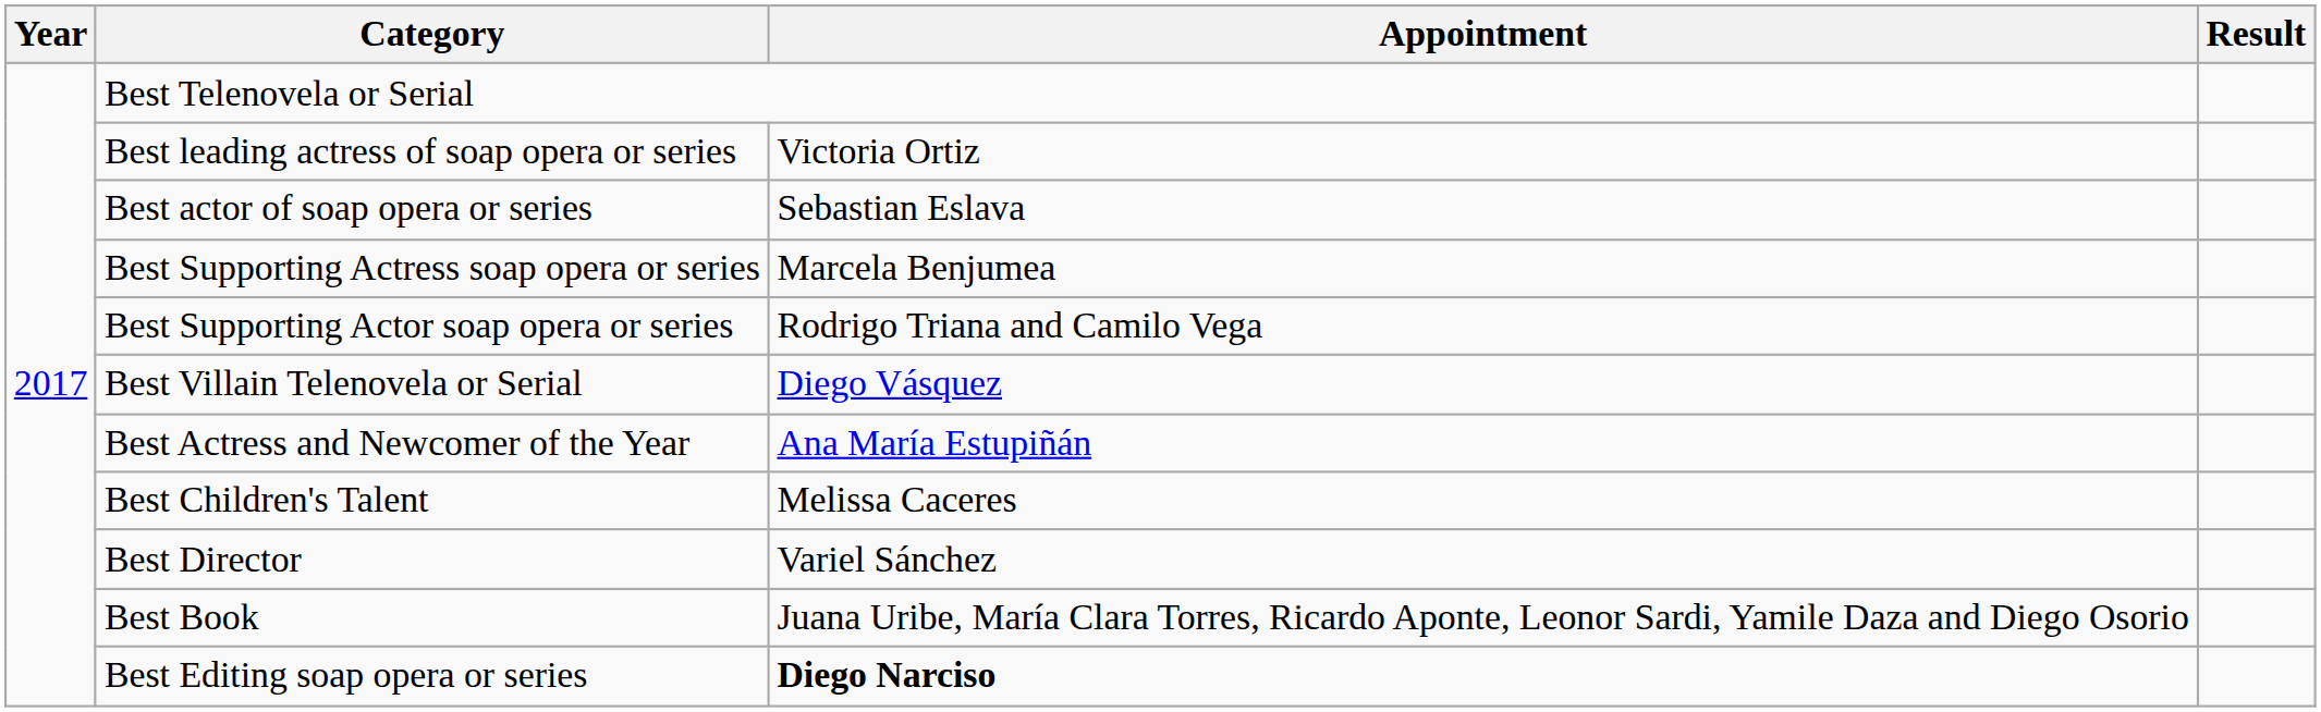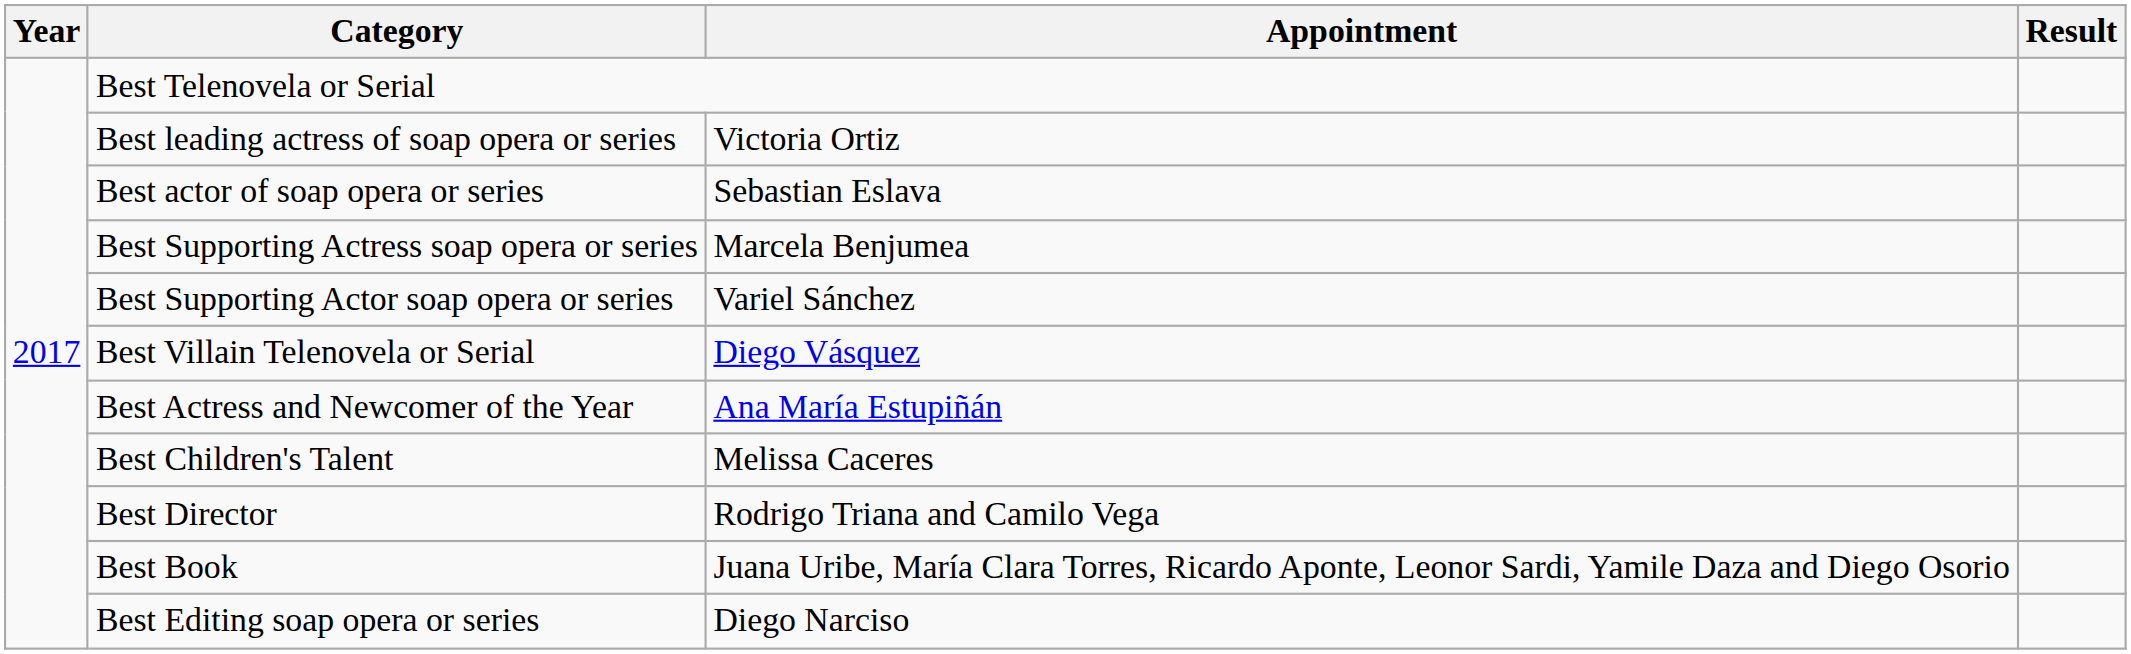 <table class="wikitable">
 <tr>
 <th>Year</th>
 <th>Category</th>
 <th>Appointment</th>
 <th>Result</th>
 </tr>
 <tr>
 <td rowspan="11"><a href='#'>2017</a></td>
 <td colspan=2>Best Telenovela or Serial</td>
 <td></td>
 </tr>
 <tr>
 <td>Best leading actress of soap opera or series</td>
 <td>Victoria Ortiz</td>
 <td></td>
 </tr>
 <tr>
 <td>Best actor of soap opera or series</td>
 <td>Sebastian Eslava</td>
 <td></td>
 </tr>
 <tr>
 <td>Best Supporting Actress soap opera or series</td>
 <td>Marcela Benjumea</td>
 <td></td>
 </tr>
 <tr>
 <td>Best Supporting Actor soap opera or series</td>
-<td>Rodrigo Triana and Camilo Vega</td>
+<td>Variel Sánchez</td>
 <td></td>
 </tr>
 <tr>
 <td>Best Villain Telenovela or Serial</td>
 <td><a href='#'>Diego Vásquez</a></td>
 <td></td>
 </tr>
 <tr>
 <td>Best Actress and Newcomer of the Year</td>
 <td><a href='#'>Ana María Estupiñán</a></td>
 <td></td>
 </tr>
 <tr>
 <td>Best Children's Talent</td>
 <td>Melissa Caceres</td>
 <td></td>
 </tr>
 <tr>
 <td>Best Director</td>
-<td>Variel Sánchez</td>
+<td>Rodrigo Triana and Camilo Vega</td>
 <td></td>
 </tr>
 <tr>
 <td>Best Book</td>
 <td>Juana Uribe, María Clara Torres, Ricardo Aponte, Leonor Sardi, Yamile Daza and Diego Osorio</td>
 <td></td>
 </tr>
 <tr>
 <td>Best Editing soap opera or series</td>
-<td><strong>Diego Narciso</strong></td>
+<td>Diego Narciso</td>
 <td></td>
 </tr>
 </table>
